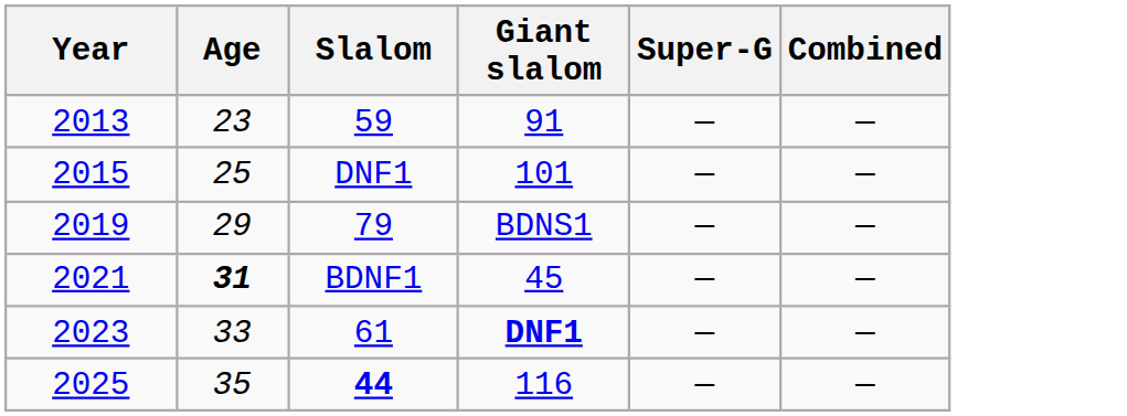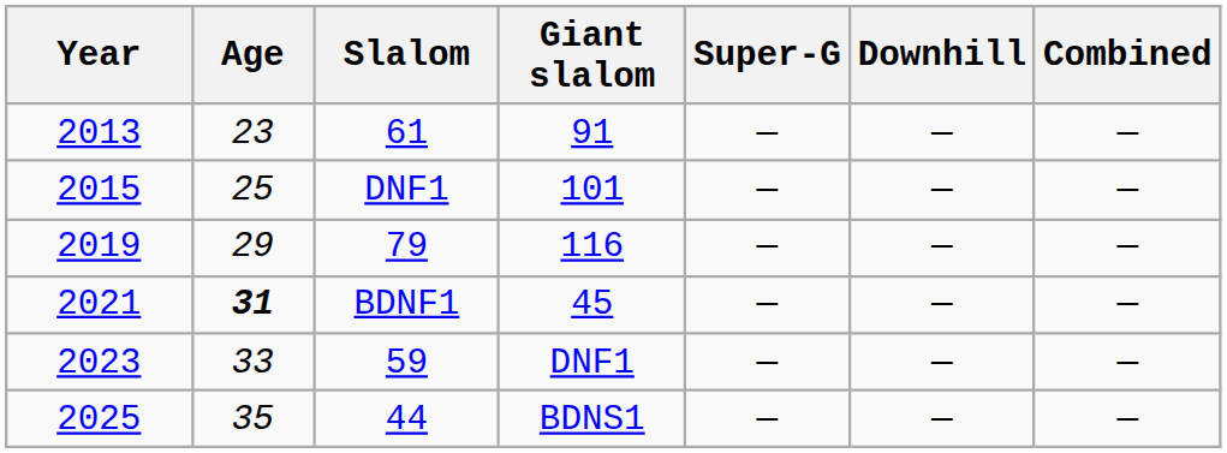 <table class=wikitable style="text-align:center">
 <tr>
 <th>  Year  </th>
 <th> Age </th>
 <th> Slalom </th>
 <th> Giant <br> slalom </th>
 <th>Super-G</th>
+<th>Downhill</th>
 <th>Combined</th>
 </tr>
 <tr>
 <td><a href='#'>2013</a></td>
 <td><em>23</em></td>
-<td><a href='#'>59</a></td>
+<td><a href='#'>61</a></td>
 <td><a href='#'>91</a></td>
+<td>—</td>
 <td>—</td>
 <td>—</td>
 </tr>
 <tr>
 <td><a href='#'>2015</a></td>
 <td><em>25</em></td>
 <td><a href='#'>DNF1</a></td>
 <td><a href='#'>101</a></td>
 <td>—</td>
 <td>—</td>
+<td>—</td>
 </tr>
 <tr>
 <td><a href='#'>2019</a></td>
 <td><em>29</em></td>
 <td><a href='#'>79</a></td>
-<td><a href='#'>BDNS1</a></td>
+<td><a href='#'>116</a></td>
+<td>—</td>
 <td>—</td>
 <td>—</td>
 </tr>
 <tr>
 <td><a href='#'>2021</a></td>
 <td><strong><em>31</em></strong></td>
 <td><a href='#'>BDNF1</a></td>
 <td><a href='#'>45</a></td>
 <td>—</td>
 <td>—</td>
+<td>—</td>
 </tr>
 <tr>
 <td><a href='#'>2023</a></td>
 <td><em>33</em></td>
-<td><a href='#'>61</a></td>
-<td><strong><a href='#'>DNF1</a></strong></td>
+<td><a href='#'>59</a></td>
+<td><a href='#'>DNF1</a></td>
+<td>—</td>
 <td>—</td>
 <td>—</td>
 </tr>
 <tr>
 <td><a href='#'>2025</a></td>
 <td><em>35</em></td>
-<td><strong><a href='#'>44</a></strong></td>
-<td><a href='#'>116</a></td>
+<td><a href='#'>44</a></td>
+<td><a href='#'>BDNS1</a></td>
+<td>—</td>
 <td>—</td>
 <td>—</td>
 </tr>
 </table>
